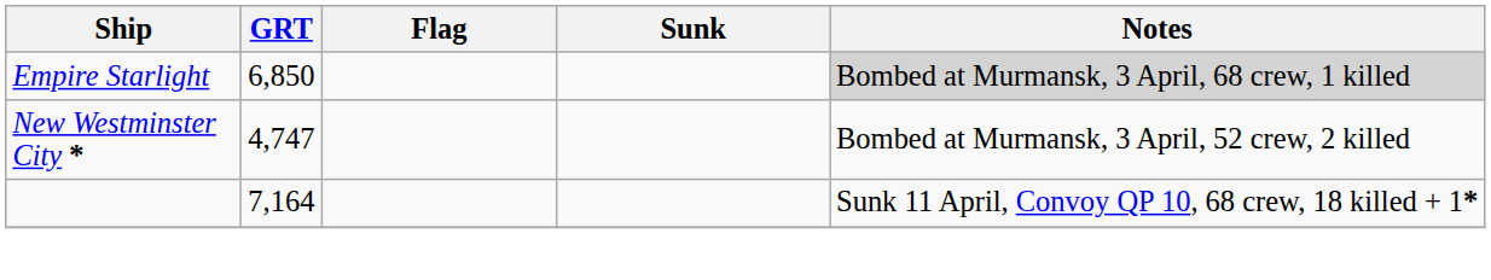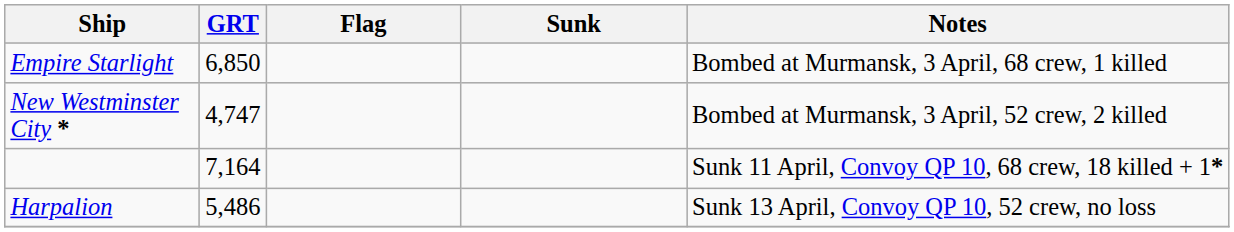 <table class="wikitable sortable">
 <tr>
 <th scope="col" width="120px">Ship</th>
 <th scope="col" width="20px"><a href='#'>GRT</a></th>
 <th scope="col" width="120px">Flag</th>
 <th scope="col" width="140px">Sunk</th>
 <th>Notes</th>
 </tr>
 <tr>
 <td><em><a href='#'>Empire Starlight</a></em></td>
 <td align="right">6,850</td>
 <td></td>
 <td></td>
-<td align="left" style="background: lightgrey;">Bombed at Murmansk, 3 April, 68 crew, 1 killed</td>
+<td align="left">Bombed at Murmansk, 3 April, 68 crew, 1 killed</td>
 </tr>
 <tr>
 <td><em><a href='#'>New Westminster City</a></em> <strong>*</strong></td>
 <td align="right">4,747</td>
 <td></td>
 <td></td>
 <td align="left">Bombed at Murmansk, 3 April, 52 crew, 2 killed</td>
 </tr>
 <tr>
 <td></td>
 <td align="right">7,164</td>
 <td></td>
 <td></td>
 <td>Sunk 11 April, <a href='#'>Convoy QP 10</a>, 68 crew, 18 killed + 1<strong>*</strong></td>
 </tr>
 <tr>
+<td><em><a href='#'>Harpalion</a></em></td>
+<td align="right">5,486</td>
+<td></td>
+<td> </td>
+<td>Sunk 13 April, <a href='#'>Convoy QP 10</a>, 52 crew, no loss</td>
+</tr>
+<tr>
 </tr>
 </table>
